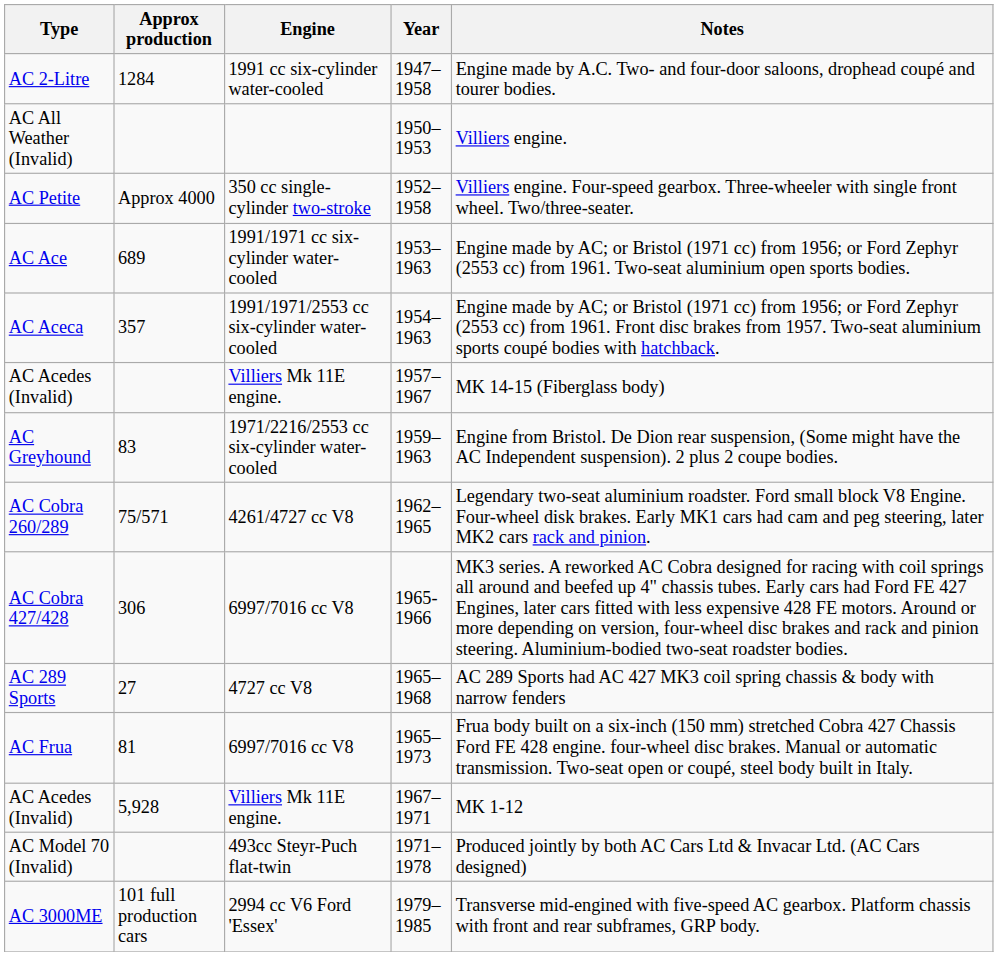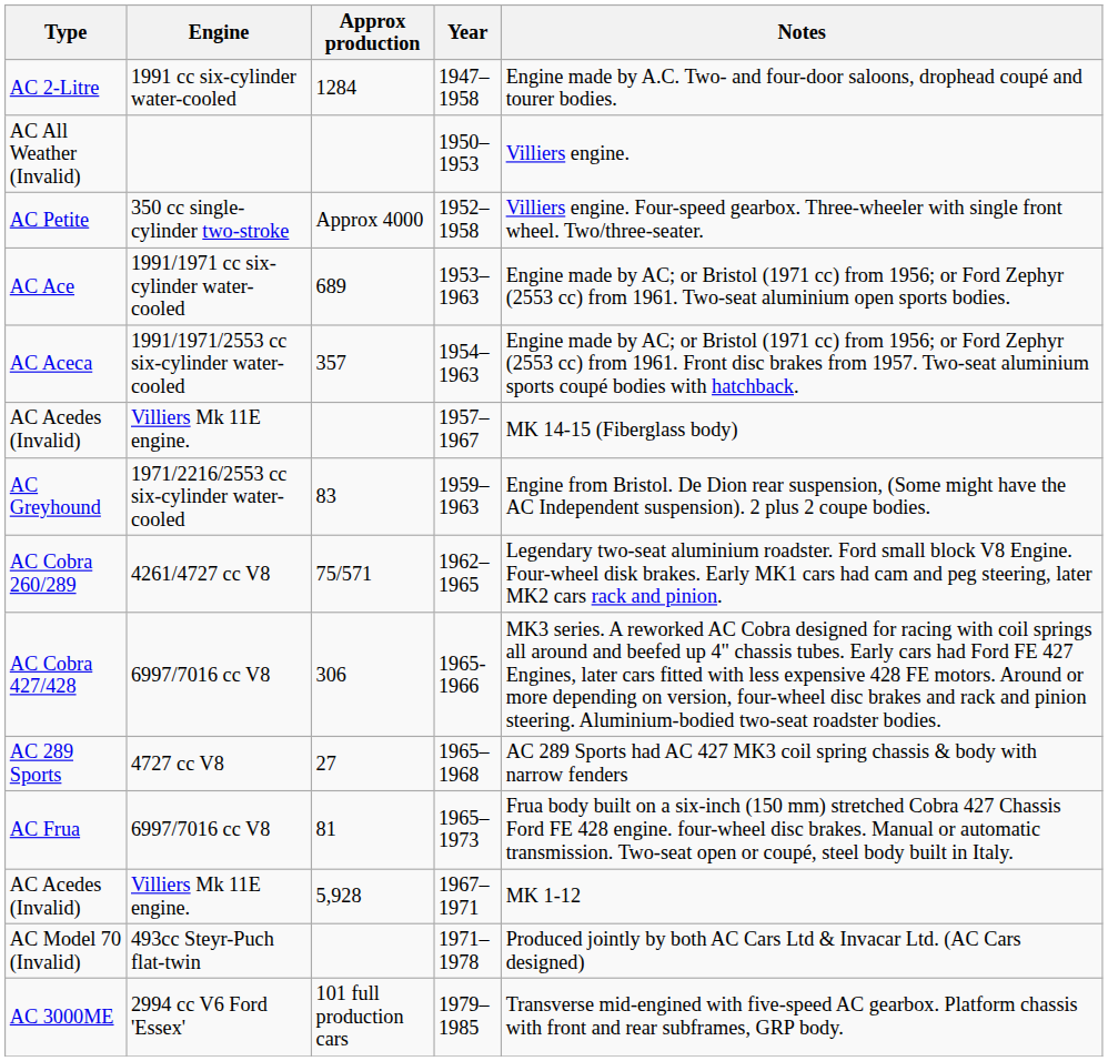 <table class=wikitable>
 <tr>
 <th>Type</th>
+<th>Engine</th>
 <th>Approx production</th>
-<th>Engine</th>
 <th>Year</th>
 <th>Notes</th>
 </tr>
 <tr>
 <td><a href='#'>AC 2-Litre</a></td>
+<td>1991 cc six-cylinder water-cooled</td>
 <td>1284</td>
-<td>1991 cc six-cylinder water-cooled</td>
 <td>1947–1958</td>
 <td>Engine made by A.C. Two- and four-door saloons, drophead coupé and tourer bodies.</td>
 </tr>
 <tr>
 <td>AC All Weather (Invalid)</td>
 <td></td>
 <td></td>
 <td>1950–1953</td>
 <td><a href='#'>Villiers</a> engine.</td>
 </tr>
 <tr>
 <td><a href='#'>AC Petite</a></td>
+<td>350 cc single-cylinder <a href='#'>two-stroke</a></td>
 <td>Approx 4000</td>
-<td>350 cc single-cylinder <a href='#'>two-stroke</a></td>
 <td>1952–1958</td>
 <td><a href='#'>Villiers</a> engine. Four-speed gearbox. Three-wheeler with single front wheel. Two/three-seater.</td>
 </tr>
 <tr>
 <td><a href='#'>AC Ace</a></td>
+<td>1991/1971 cc six-cylinder water-cooled</td>
 <td>689</td>
-<td>1991/1971 cc six-cylinder water-cooled</td>
 <td>1953–1963</td>
 <td>Engine made by AC; or Bristol (1971 cc) from 1956; or Ford Zephyr (2553 cc) from 1961. Two-seat aluminium open sports bodies.</td>
 </tr>
 <tr>
 <td><a href='#'>AC Aceca</a></td>
+<td>1991/1971/2553 cc six-cylinder water-cooled</td>
 <td>357</td>
-<td>1991/1971/2553 cc six-cylinder water-cooled</td>
 <td>1954–1963</td>
 <td>Engine made by AC; or Bristol (1971 cc) from 1956; or Ford Zephyr (2553 cc) from 1961. Front disc brakes from 1957. Two-seat aluminium sports coupé bodies with <a href='#'>hatchback</a>.</td>
 </tr>
 <tr>
 <td>AC Acedes (Invalid)</td>
+<td><a href='#'>Villiers</a> Mk 11E engine.</td>
 <td></td>
-<td><a href='#'>Villiers</a> Mk 11E engine.</td>
 <td>1957–1967</td>
 <td>MK 14-15 (Fiberglass body)</td>
 </tr>
 <tr>
 <td><a href='#'>AC Greyhound</a></td>
+<td>1971/2216/2553 cc six-cylinder water-cooled</td>
 <td>83</td>
-<td>1971/2216/2553 cc six-cylinder water-cooled</td>
 <td>1959–1963</td>
 <td>Engine from Bristol. De Dion rear suspension, (Some might have the AC Independent suspension). 2 plus 2 coupe bodies.</td>
 </tr>
 <tr>
 <td><a href='#'>AC Cobra 260/289</a></td>
+<td>4261/4727 cc V8</td>
 <td>75/571</td>
-<td>4261/4727 cc V8</td>
 <td>1962–1965</td>
 <td>Legendary two-seat aluminium roadster. Ford small block V8 Engine. Four-wheel disk brakes. Early MK1 cars had cam and peg steering, later MK2 cars <a href='#'>rack and pinion</a>.</td>
 </tr>
 <tr>
 <td><a href='#'>AC Cobra 427/428</a></td>
+<td>6997/7016 cc V8</td>
 <td>306</td>
-<td>6997/7016 cc V8</td>
 <td>1965-1966</td>
 <td>MK3 series. A reworked AC Cobra designed for racing with coil springs all around and beefed up 4" chassis tubes. Early cars had Ford FE 427 Engines, later cars fitted with less expensive 428 FE motors. Around  or more depending on version, four-wheel disc brakes and rack and pinion steering. Aluminium-bodied two-seat roadster bodies.</td>
 </tr>
 <tr>
 <td><a href='#'>AC 289 Sports</a></td>
+<td>4727 cc V8</td>
 <td>27</td>
-<td>4727 cc V8</td>
 <td>1965–1968</td>
 <td>AC 289 Sports had AC 427 MK3 coil spring chassis & body with narrow fenders</td>
 </tr>
 <tr>
 <td><a href='#'>AC Frua</a></td>
+<td>6997/7016 cc V8</td>
 <td>81</td>
-<td>6997/7016 cc V8</td>
 <td>1965–1973</td>
 <td>Frua body built on a six-inch (150 mm) stretched Cobra 427 Chassis Ford FE 428  engine. four-wheel disc brakes. Manual or automatic transmission. Two-seat open or coupé, steel body built in Italy.</td>
 </tr>
 <tr>
 <td>AC Acedes (Invalid)</td>
+<td><a href='#'>Villiers</a> Mk 11E engine.</td>
 <td>5,928</td>
-<td><a href='#'>Villiers</a> Mk 11E engine.</td>
 <td>1967–1971</td>
 <td>MK 1-12</td>
 </tr>
 <tr>
 <td>AC Model 70 (Invalid)</td>
+<td>493cc Steyr-Puch flat-twin</td>
 <td></td>
-<td>493cc Steyr-Puch flat-twin</td>
 <td>1971–1978</td>
 <td>Produced jointly by both AC Cars Ltd & Invacar Ltd. (AC Cars designed)</td>
 </tr>
 <tr>
 <td><a href='#'>AC 3000ME</a></td>
+<td>2994 cc V6 Ford 'Essex'</td>
 <td>101 full production cars</td>
-<td>2994 cc V6 Ford 'Essex'</td>
 <td>1979–1985</td>
 <td>Transverse mid-engined with five-speed AC gearbox. Platform chassis with front and rear subframes, GRP body.</td>
 </tr>
 </table>
